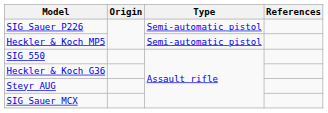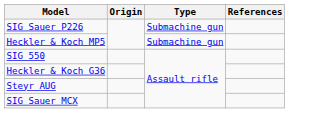 <table class="wikitable">
 <tr>
 <th>Model</th>
 <th>Origin</th>
 <th>Type</th>
 <th>References</th>
 </tr>
 <tr>
 <td><a href='#'>SIG Sauer P226</a></td>
 <td rowspan="2"></td>
-<td><a href='#'>Semi-automatic pistol</a></td>
+<td><a href='#'>Submachine gun</a></td>
 <td></td>
 </tr>
 <tr>
 <td><a href='#'>Heckler & Koch MP5</a></td>
-<td><a href='#'>Semi-automatic pistol</a></td>
+<td><a href='#'>Submachine gun</a></td>
 <td></td>
 </tr>
 <tr>
 <td><a href='#'>SIG 550</a></td>
 <td></td>
 <td rowspan="4"><a href='#'>Assault rifle</a></td>
 <td></td>
 </tr>
 <tr>
 <td><a href='#'>Heckler & Koch G36</a></td>
 <td></td>
 <td></td>
 </tr>
 <tr>
 <td><a href='#'>Steyr AUG</a></td>
 <td></td>
 <td></td>
 </tr>
 <tr>
 <td><a href='#'>SIG Sauer MCX</a></td>
 <td></td>
 <td></td>
 </tr>
 </table>
